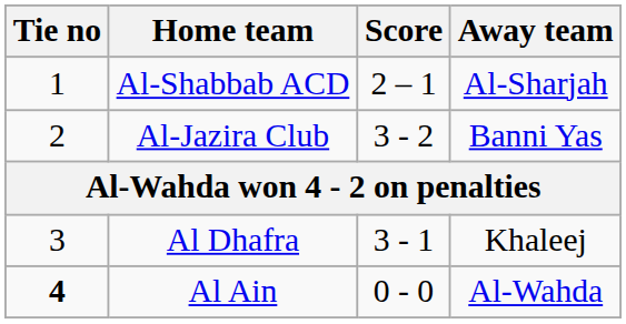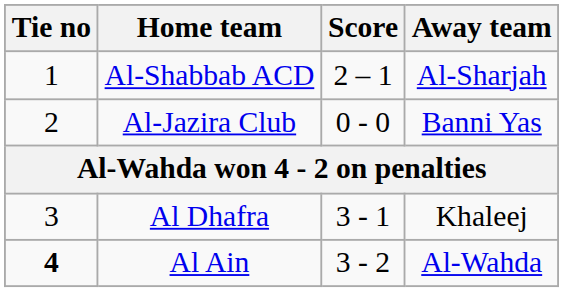 <table class="wikitable" style="text-align: center">
 <tr>
 <th>Tie no</th>
 <th>Home team</th>
 <th>Score</th>
 <th>Away team</th>
 </tr>
 <tr>
 <td>1</td>
 <td><a href='#'>Al-Shabbab ACD</a></td>
 <td>2 – 1</td>
 <td><a href='#'>Al-Sharjah</a></td>
 </tr>
 <tr>
 <td>2</td>
 <td><a href='#'>Al-Jazira Club</a></td>
-<td>3 - 2</td>
+<td>0 - 0</td>
 <td><a href='#'>Banni Yas</a></td>
 </tr>
 <tr>
 <th colspan="4">Al-Wahda won 4 - 2 on penalties</th>
 </tr>
 <tr>
 <td>3</td>
 <td><a href='#'>Al Dhafra</a></td>
 <td>3 - 1</td>
 <td>Khaleej</td>
 </tr>
 <tr>
 <td><strong>4</strong></td>
 <td><a href='#'>Al Ain</a></td>
-<td>0 - 0</td>
+<td>3 - 2</td>
 <td><a href='#'>Al-Wahda</a></td>
 </tr>
 </table>
